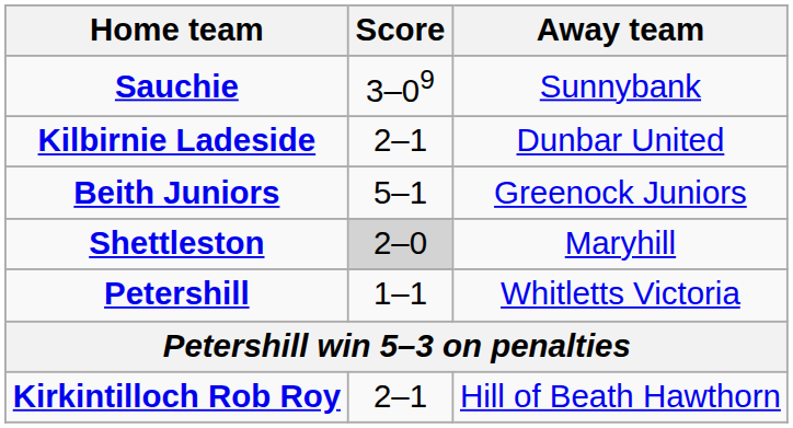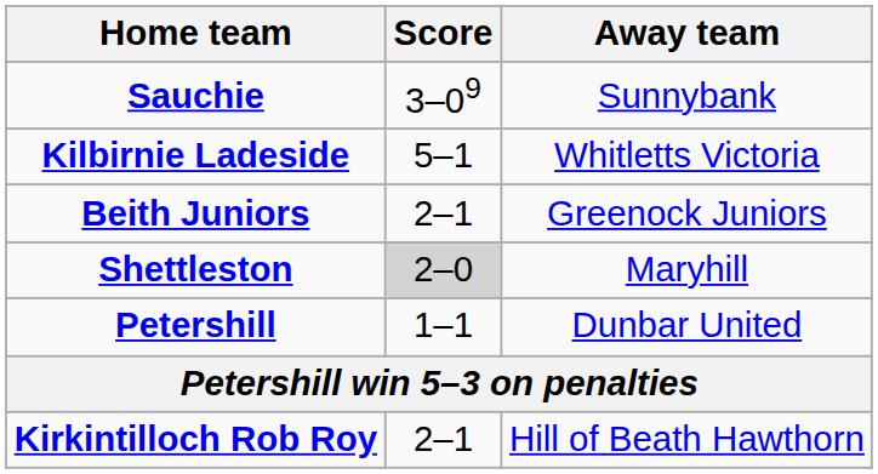 <table class="wikitable" style="text-align: center">
 <tr>
 <th>Home team</th>
 <th>Score</th>
 <th>Away team</th>
 </tr>
 <tr>
 <td><strong><a href='#'>Sauchie</a></strong></td>
 <td>3–0<sup>9</sup></td>
 <td><a href='#'>Sunnybank</a></td>
 </tr>
 <tr>
 <td><strong><a href='#'>Kilbirnie Ladeside</a></strong></td>
-<td>2–1</td>
-<td><a href='#'>Dunbar United</a></td>
+<td>5–1</td>
+<td><a href='#'>Whitletts Victoria</a></td>
 </tr>
 <tr>
 <td><strong><a href='#'>Beith Juniors</a></strong></td>
-<td>5–1</td>
+<td>2–1</td>
 <td><a href='#'>Greenock Juniors</a></td>
 </tr>
 <tr>
 <td><strong><a href='#'>Shettleston</a></strong></td>
 <td style="background: lightgrey;">2–0</td>
 <td><a href='#'>Maryhill</a></td>
 </tr>
 <tr>
 <td><strong><a href='#'>Petershill</a></strong></td>
 <td>1–1</td>
-<td><a href='#'>Whitletts Victoria</a></td>
+<td><a href='#'>Dunbar United</a></td>
 </tr>
 <tr>
 <th colspan="5"><em>Petershill win 5–3 on penalties</em></th>
 </tr>
 <tr>
 <td><strong><a href='#'>Kirkintilloch Rob Roy</a></strong></td>
 <td>2–1</td>
 <td><a href='#'>Hill of Beath Hawthorn</a></td>
 </tr>
 </table>
